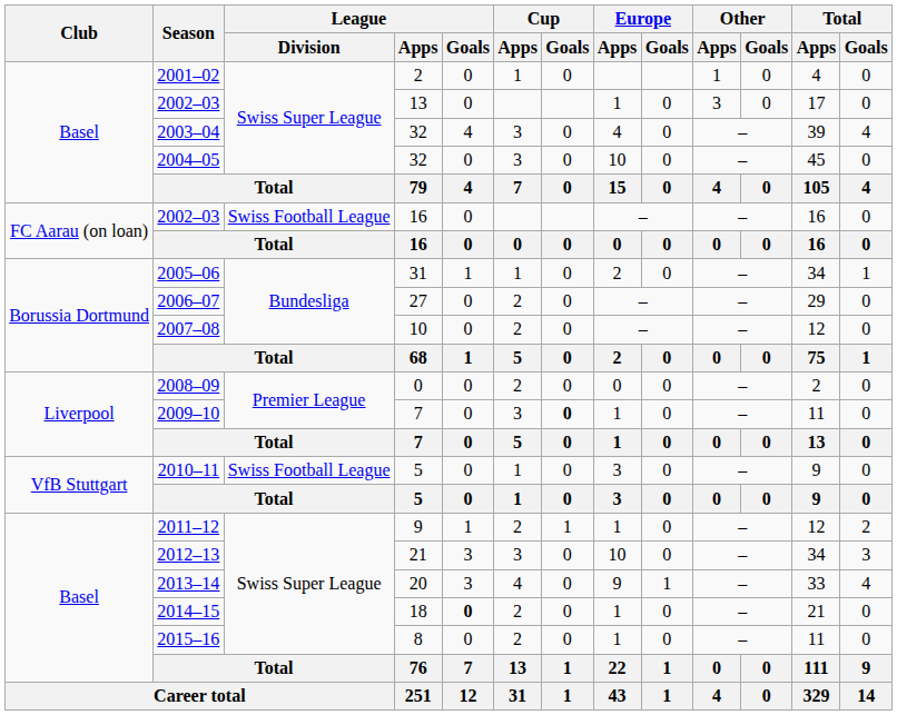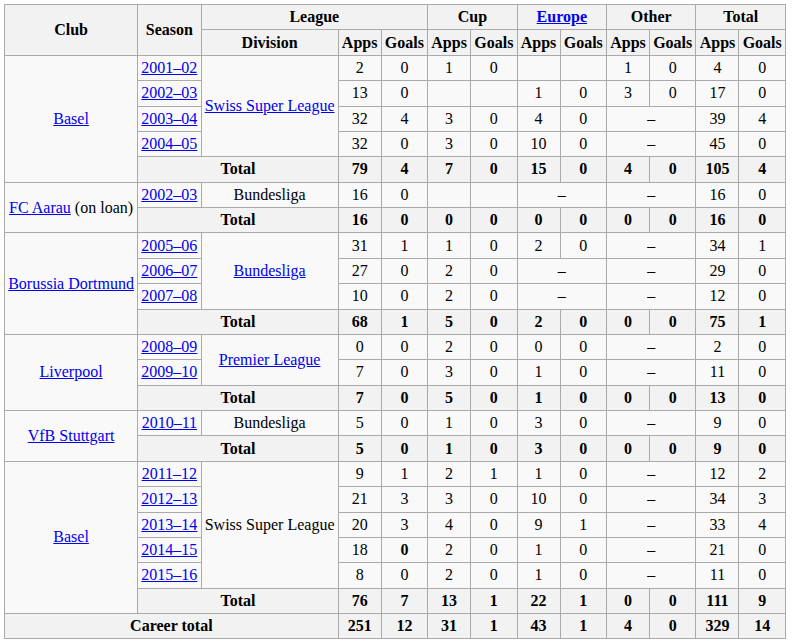 <table class="wikitable" style="text-align: center">
 <tr>
 <th rowspan=2>Club</th>
 <th rowspan=2>Season</th>
 <th colspan=3>League</th>
 <th colspan=2>Cup</th>
 <th colspan=2><a href='#'>Europe</a></th>
 <th colspan=2>Other</th>
 <th colspan=2>Total</th>
 </tr>
 <tr>
 <th>Division</th>
 <th>Apps</th>
 <th>Goals</th>
 <th>Apps</th>
 <th>Goals</th>
 <th>Apps</th>
 <th>Goals</th>
 <th>Apps</th>
 <th>Goals</th>
 <th>Apps</th>
 <th>Goals</th>
 </tr>
 <tr>
 <td rowspan=5><a href='#'>Basel</a></td>
 <td><a href='#'>2001–02</a></td>
 <td rowspan=4><a href='#'>Swiss Super League</a></td>
 <td>2</td>
 <td>0</td>
 <td>1</td>
 <td>0</td>
 <td></td>
 <td></td>
 <td>1</td>
 <td>0</td>
 <td>4</td>
 <td>0</td>
 </tr>
 <tr>
 <td><a href='#'>2002–03</a></td>
 <td>13</td>
 <td>0</td>
 <td></td>
 <td></td>
 <td>1</td>
 <td>0</td>
 <td>3</td>
 <td>0</td>
 <td>17</td>
 <td>0</td>
 </tr>
 <tr>
 <td><a href='#'>2003–04</a></td>
 <td>32</td>
 <td>4</td>
 <td>3</td>
 <td>0</td>
 <td>4</td>
 <td>0</td>
 <td colspan=2>–</td>
 <td>39</td>
 <td>4</td>
 </tr>
 <tr>
 <td><a href='#'>2004–05</a></td>
 <td>32</td>
 <td>0</td>
 <td>3</td>
 <td>0</td>
 <td>10</td>
 <td>0</td>
 <td colspan=2>–</td>
 <td>45</td>
 <td>0</td>
 </tr>
 <tr>
 <th colspan=2>Total</th>
 <th>79</th>
 <th>4</th>
 <th>7</th>
 <th>0</th>
 <th>15</th>
 <th>0</th>
 <th>4</th>
 <th>0</th>
 <th>105</th>
 <th>4</th>
 </tr>
 <tr>
 <td rowspan=2><a href='#'>FC Aarau</a> (on loan)</td>
 <td><a href='#'>2002–03</a></td>
-<td><a href='#'>Swiss Football League</a></td>
+<td>Bundesliga</td>
 <td>16</td>
 <td>0</td>
 <td></td>
 <td></td>
 <td colspan=2>–</td>
 <td colspan=2>–</td>
 <td>16</td>
 <td>0</td>
 </tr>
 <tr>
 <th colspan=2>Total</th>
 <th>16</th>
 <th>0</th>
 <th>0</th>
 <th>0</th>
 <th>0</th>
 <th>0</th>
 <th>0</th>
 <th>0</th>
 <th>16</th>
 <th>0</th>
 </tr>
 <tr>
 <td rowspan=4><a href='#'>Borussia Dortmund</a></td>
 <td><a href='#'>2005–06</a></td>
 <td rowspan=3><a href='#'>Bundesliga</a></td>
 <td>31</td>
 <td>1</td>
 <td>1</td>
 <td>0</td>
 <td>2</td>
 <td>0</td>
 <td colspan=2>–</td>
 <td>34</td>
 <td>1</td>
 </tr>
 <tr>
 <td><a href='#'>2006–07</a></td>
 <td>27</td>
 <td>0</td>
 <td>2</td>
 <td>0</td>
 <td colspan=2>–</td>
 <td colspan=2>–</td>
 <td>29</td>
 <td>0</td>
 </tr>
 <tr>
 <td><a href='#'>2007–08</a></td>
 <td>10</td>
 <td>0</td>
 <td>2</td>
 <td>0</td>
 <td colspan=2>–</td>
 <td colspan=2>–</td>
 <td>12</td>
 <td>0</td>
 </tr>
 <tr>
 <th colspan=2>Total</th>
 <th>68</th>
 <th>1</th>
 <th>5</th>
 <th>0</th>
 <th>2</th>
 <th>0</th>
 <th>0</th>
 <th>0</th>
 <th>75</th>
 <th>1</th>
 </tr>
 <tr>
 <td rowspan=3><a href='#'>Liverpool</a></td>
 <td><a href='#'>2008–09</a></td>
 <td rowspan=2><a href='#'>Premier League</a></td>
 <td>0</td>
 <td>0</td>
 <td>2</td>
 <td>0</td>
 <td>0</td>
 <td>0</td>
 <td colspan=2>–</td>
 <td>2</td>
 <td>0</td>
 </tr>
 <tr>
 <td><a href='#'>2009–10</a></td>
 <td>7</td>
 <td>0</td>
 <td>3</td>
-<td><strong>0</strong></td>
+<td>0</td>
 <td>1</td>
 <td>0</td>
 <td colspan=2>–</td>
 <td>11</td>
 <td>0</td>
 </tr>
 <tr>
 <th colspan=2>Total</th>
 <th>7</th>
 <th>0</th>
 <th>5</th>
 <th>0</th>
 <th>1</th>
 <th>0</th>
 <th>0</th>
 <th>0</th>
 <th>13</th>
 <th>0</th>
 </tr>
 <tr>
 <td rowspan=2><a href='#'>VfB Stuttgart</a></td>
 <td><a href='#'>2010–11</a></td>
-<td><a href='#'>Swiss Football League</a></td>
+<td>Bundesliga</td>
 <td>5</td>
 <td>0</td>
 <td>1</td>
 <td>0</td>
 <td>3</td>
 <td>0</td>
 <td colspan=2>–</td>
 <td>9</td>
 <td>0</td>
 </tr>
 <tr>
 <th colspan=2>Total</th>
 <th>5</th>
 <th>0</th>
 <th>1</th>
 <th>0</th>
 <th>3</th>
 <th>0</th>
 <th>0</th>
 <th>0</th>
 <th>9</th>
 <th>0</th>
 </tr>
 <tr>
 <td rowspan=6><a href='#'>Basel</a></td>
 <td><a href='#'>2011–12</a></td>
 <td rowspan=5>Swiss Super League</td>
 <td>9</td>
 <td>1</td>
 <td>2</td>
 <td>1</td>
 <td>1</td>
 <td>0</td>
 <td colspan=2>–</td>
 <td>12</td>
 <td>2</td>
 </tr>
 <tr>
 <td><a href='#'>2012–13</a></td>
 <td>21</td>
 <td>3</td>
 <td>3</td>
 <td>0</td>
 <td>10</td>
 <td>0</td>
 <td colspan=2>–</td>
 <td>34</td>
 <td>3</td>
 </tr>
 <tr>
 <td><a href='#'>2013–14</a></td>
 <td>20</td>
 <td>3</td>
 <td>4</td>
 <td>0</td>
 <td>9</td>
 <td>1</td>
 <td colspan=2>–</td>
 <td>33</td>
 <td>4</td>
 </tr>
 <tr>
 <td><a href='#'>2014–15</a></td>
 <td>18</td>
 <td><strong>0</strong></td>
 <td>2</td>
 <td>0</td>
 <td>1</td>
 <td>0</td>
 <td colspan=2>–</td>
 <td>21</td>
 <td>0</td>
 </tr>
 <tr>
 <td><a href='#'>2015–16</a></td>
 <td>8</td>
 <td>0</td>
 <td>2</td>
 <td>0</td>
 <td>1</td>
 <td>0</td>
 <td colspan=2>–</td>
 <td>11</td>
 <td>0</td>
 </tr>
 <tr>
 <th colspan=2>Total</th>
 <th>76</th>
 <th>7</th>
 <th>13</th>
 <th>1</th>
 <th>22</th>
 <th>1</th>
 <th>0</th>
 <th>0</th>
 <th>111</th>
 <th>9</th>
 </tr>
 <tr>
 <th colspan=3>Career total</th>
 <th>251</th>
 <th>12</th>
 <th>31</th>
 <th>1</th>
 <th>43</th>
 <th>1</th>
 <th>4</th>
 <th>0</th>
 <th>329</th>
 <th>14</th>
 </tr>
 </table>
